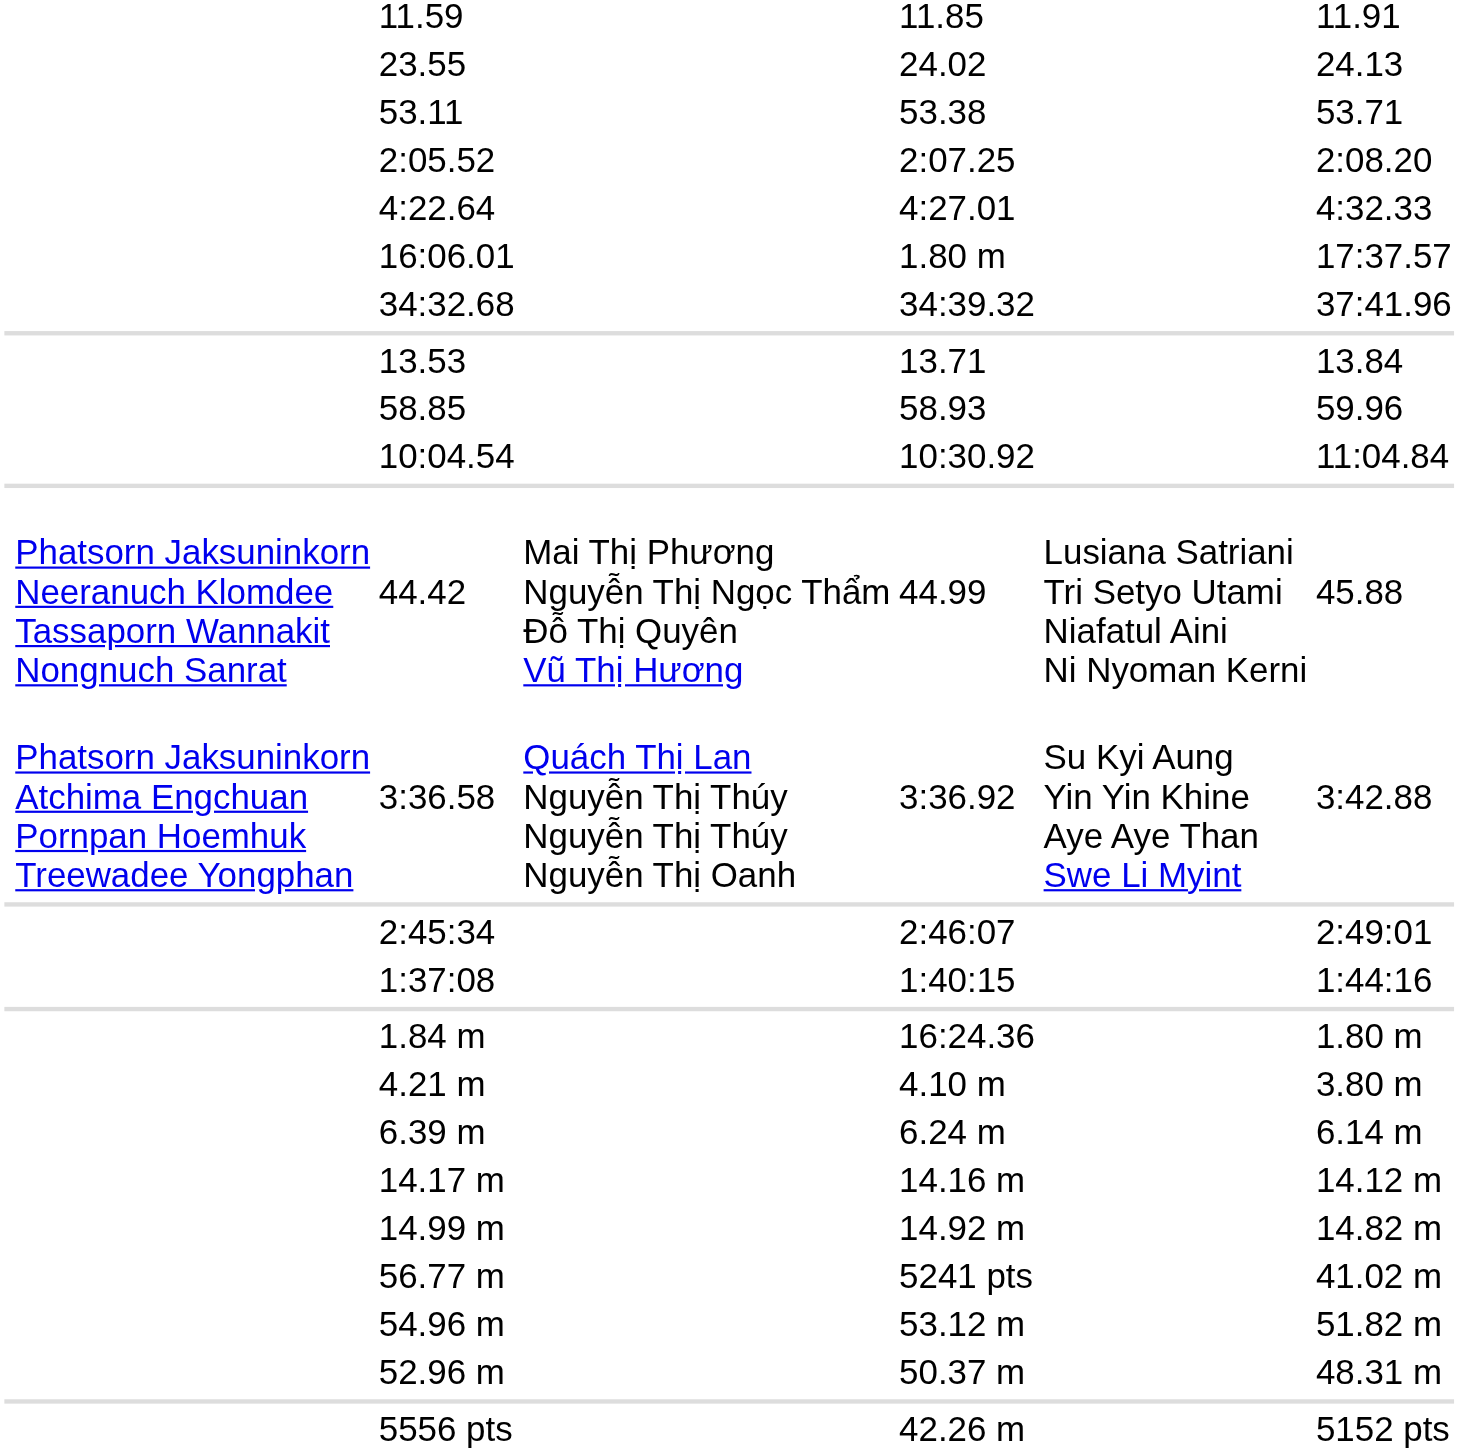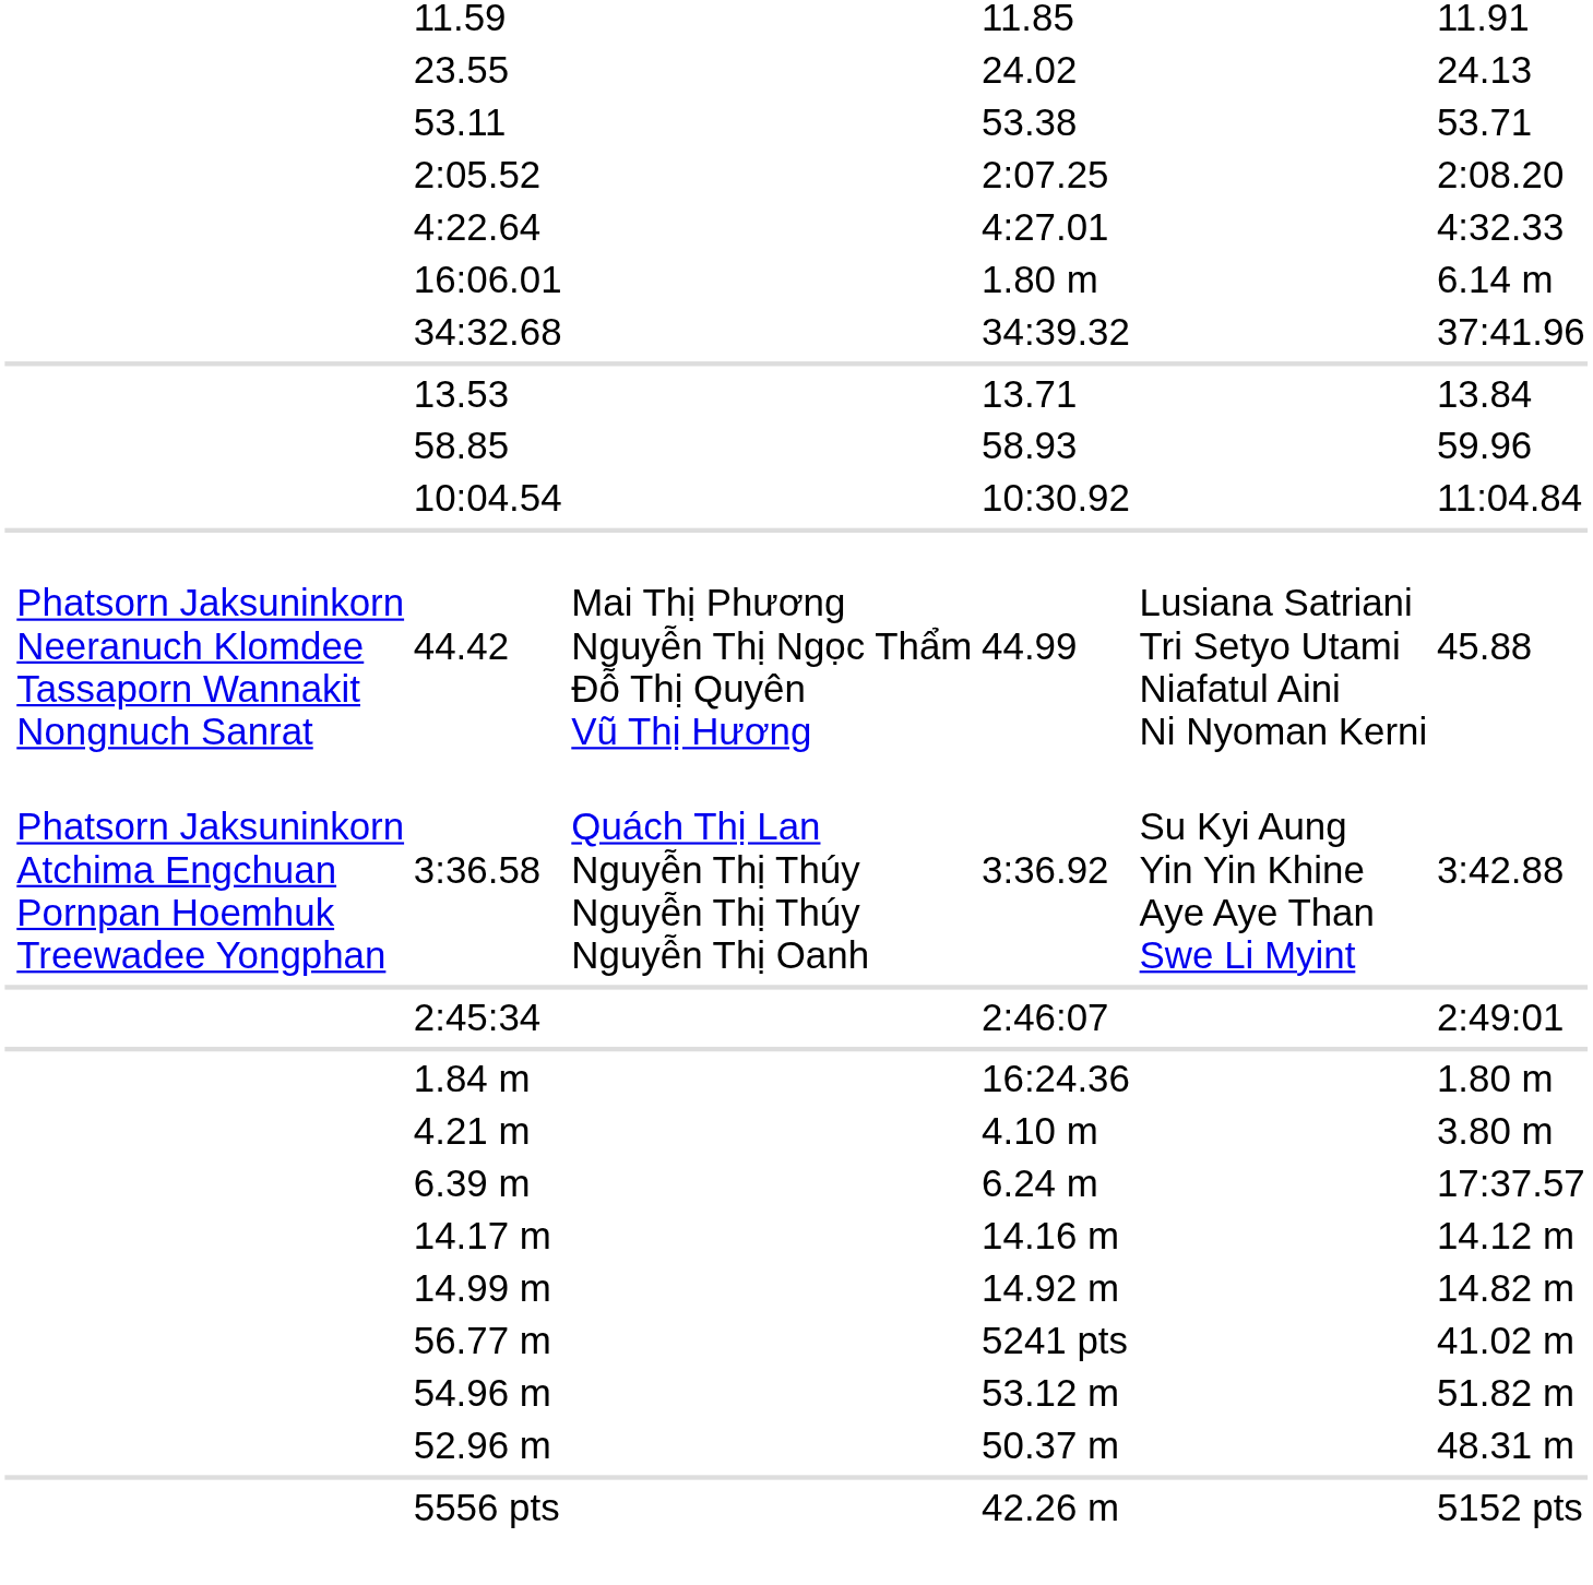 <table>
 <tr>
 <td></td>
 <td></td>
 <td>11.59</td>
 <td></td>
 <td>11.85</td>
 <td></td>
 <td>11.91</td>
 </tr>
 <tr>
 <td></td>
 <td></td>
 <td>23.55</td>
 <td></td>
 <td>24.02</td>
 <td></td>
 <td>24.13</td>
 </tr>
 <tr>
 <td></td>
 <td></td>
 <td>53.11</td>
 <td></td>
 <td>53.38</td>
 <td></td>
 <td>53.71</td>
 </tr>
 <tr>
 <td></td>
 <td></td>
 <td>2:05.52</td>
 <td></td>
 <td>2:07.25</td>
 <td></td>
 <td>2:08.20</td>
 </tr>
 <tr>
 <td></td>
 <td></td>
 <td>4:22.64</td>
 <td></td>
 <td>4:27.01</td>
 <td></td>
 <td>4:32.33</td>
 </tr>
 <tr>
 <td></td>
 <td></td>
 <td>16:06.01 </td>
 <td></td>
 <td>1.80 m</td>
 <td></td>
-<td>17:37.57</td>
+<td>6.14 m</td>
 </tr>
 <tr>
 <td></td>
 <td></td>
 <td>34:32.68</td>
 <td></td>
 <td>34:39.32</td>
 <td></td>
 <td>37:41.96 </td>
 </tr>
 <tr bgcolor=#DDDDDD>
 <td colspan=7></td>
 </tr>
 <tr>
 <td></td>
 <td></td>
 <td>13.53</td>
 <td></td>
 <td>13.71</td>
 <td></td>
 <td>13.84</td>
 </tr>
 <tr>
 <td></td>
 <td></td>
 <td>58.85</td>
 <td></td>
 <td>58.93</td>
 <td></td>
 <td>59.96</td>
 </tr>
 <tr>
 <td></td>
 <td></td>
 <td>10:04.54</td>
 <td></td>
 <td>10:30.92</td>
 <td></td>
 <td>11:04.84 </td>
 </tr>
 <tr bgcolor=#DDDDDD>
 <td colspan=7></td>
 </tr>
 <tr>
 <td></td>
 <td><br><a href='#'>Phatsorn Jaksuninkorn</a><br><a href='#'>Neeranuch Klomdee</a><br><a href='#'>Tassaporn Wannakit</a><br><a href='#'>Nongnuch Sanrat</a></td>
 <td>44.42</td>
 <td><br>Mai Thị Phương<br>Nguyễn Thị Ngọc Thẩm<br>Đỗ Thị Quyên<br><a href='#'>Vũ Thị Hương</a></td>
 <td>44.99</td>
 <td><br>Lusiana Satriani<br>Tri Setyo Utami<br>Niafatul Aini<br>Ni Nyoman Kerni</td>
 <td>45.88</td>
 </tr>
 <tr>
 <td></td>
 <td><br><a href='#'>Phatsorn Jaksuninkorn</a><br><a href='#'>Atchima Engchuan</a><br><a href='#'>Pornpan Hoemhuk</a><br><a href='#'>Treewadee Yongphan</a></td>
 <td>3:36.58</td>
 <td><br><a href='#'>Quách Thị Lan</a><br>Nguyễn Thị Thúy<br>Nguyễn Thị Thúy<br>Nguyễn Thị Oanh</td>
 <td>3:36.92 </td>
 <td><br>Su Kyi Aung<br>Yin Yin Khine<br>Aye Aye Than<br><a href='#'>Swe Li Myint</a></td>
 <td>3:42.88</td>
 </tr>
 <tr bgcolor=#DDDDDD>
 <td colspan=7></td>
 </tr>
 <tr>
 <td></td>
 <td></td>
 <td>2:45:34 </td>
 <td></td>
 <td>2:46:07</td>
 <td></td>
 <td>2:49:01</td>
 </tr>
-<tr>
-<td></td>
-<td></td>
-<td>1:37:08 </td>
-<td></td>
-<td>1:40:15</td>
-<td></td>
-<td>1:44:16</td>
-</tr>
 <tr bgcolor=#DDDDDD>
 <td colspan=7></td>
 </tr>
 <tr>
 <td></td>
 <td></td>
 <td>1.84 m</td>
 <td></td>
 <td>16:24.36</td>
 <td></td>
 <td>1.80 m</td>
 </tr>
 <tr>
 <td></td>
 <td></td>
 <td>4.21 m  </td>
 <td></td>
 <td>4.10 m</td>
 <td></td>
 <td>3.80 m</td>
 </tr>
 <tr>
 <td></td>
 <td></td>
 <td>6.39 m</td>
 <td></td>
 <td>6.24 m</td>
 <td></td>
-<td>6.14 m</td>
+<td>17:37.57</td>
 </tr>
 <tr>
 <td></td>
 <td></td>
 <td>14.17 m  </td>
 <td></td>
 <td>14.16 m </td>
 <td></td>
 <td>14.12 m </td>
 </tr>
 <tr>
 <td></td>
 <td></td>
 <td>14.99 m</td>
 <td></td>
 <td>14.92 m</td>
 <td></td>
 <td>14.82 m</td>
 </tr>
 <tr>
 <td></td>
 <td></td>
 <td>56.77 m  </td>
 <td></td>
 <td>5241 pts</td>
 <td></td>
 <td>41.02 m</td>
 </tr>
 <tr>
 <td></td>
 <td></td>
 <td>54.96 m </td>
 <td></td>
 <td>53.12 m</td>
 <td></td>
 <td>51.82 m</td>
 </tr>
 <tr>
 <td></td>
 <td></td>
 <td>52.96 m</td>
 <td></td>
 <td>50.37 m</td>
 <td></td>
 <td>48.31 m</td>
 </tr>
 <tr bgcolor=#DDDDDD>
 <td colspan=7></td>
 </tr>
 <tr>
 <td></td>
 <td></td>
 <td>5556 pts</td>
 <td></td>
 <td>42.26 m</td>
 <td></td>
 <td>5152 pts</td>
 </tr>
 </table>
